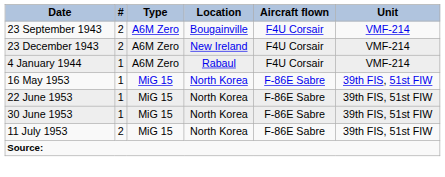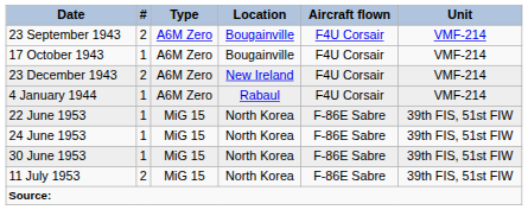 <table class="wikitable" style="margin:1em auto; width:650px;">
 <tr style="color:black;">
 <th style="background: #b0c4de;">Date</th>
 <th style="background: #b0c4de;">#</th>
 <th style="background: #b0c4de;">Type</th>
 <th style="background: #b0c4de;">Location</th>
 <th style="background: #b0c4de;">Aircraft flown</th>
 <th style="background: #b0c4de;">Unit</th>
 </tr>
 <tr>
 <td>23 September 1943</td>
 <td align=center>2</td>
 <td align=center><a href='#'>A6M Zero</a></td>
 <td align=center><a href='#'>Bougainville</a></td>
 <td align=center><a href='#'>F4U Corsair</a></td>
 <td align=center><a href='#'>VMF-214</a></td>
 </tr>
+<tr>
+<td>17 October 1943</td>
+<td align=center>1</td>
+<td align=center>A6M Zero</td>
+<td align=center>Bougainville</td>
+<td align=center>F4U Corsair</td>
+<td align=center>VMF-214</td>
+</tr>
 <tr style="background:#eee;">
 <td>23 December 1943</td>
 <td align=center>2</td>
 <td align=center>A6M Zero</td>
 <td align=center><a href='#'>New Ireland</a></td>
 <td align=center>F4U Corsair</td>
 <td align=center>VMF-214</td>
 </tr>
 <tr style="background:#eee;">
 <td>4 January 1944</td>
 <td align=center>1</td>
 <td align=center>A6M Zero</td>
 <td align=center><a href='#'>Rabaul</a></td>
 <td align=center>F4U Corsair</td>
 <td align=center>VMF-214</td>
 </tr>
-<tr>
-<td>16 May 1953</td>
-<td align=center>1</td>
-<td align=center><a href='#'>MiG 15</a></td>
-<td align=center><a href='#'>North Korea</a></td>
-<td align=center><a href='#'>F-86E Sabre</a></td>
-<td align=center><a href='#'>39th FIS</a>, <a href='#'>51st FIW</a></td>
-</tr>
 <tr style="background:#eee;">
 <td>22 June 1953</td>
+<td align=center>1</td>
+<td align=center>MiG 15</td>
+<td align=center>North Korea</td>
+<td align=center>F-86E Sabre</td>
+<td align=center>39th FIS, 51st FIW</td>
+</tr>
+<tr>
+<td>24 June 1953</td>
 <td align=center>1</td>
 <td align=center>MiG 15</td>
 <td align=center>North Korea</td>
 <td align=center>F-86E Sabre</td>
 <td align=center>39th FIS, 51st FIW</td>
 </tr>
 <tr style="background:#eee;">
 <td>30 June 1953</td>
 <td align=center>1</td>
 <td align=center>MiG 15</td>
 <td align=center>North Korea</td>
 <td align=center>F-86E Sabre</td>
 <td align=center>39th FIS, 51st FIW</td>
 </tr>
 <tr>
 <td>11 July 1953</td>
 <td align=center>2</td>
 <td align=center>MiG 15</td>
 <td align=center>North Korea</td>
 <td align=center>F-86E Sabre</td>
 <td align=center>39th FIS, 51st FIW</td>
 </tr>
 <tr>
 <td colspan="6" style="font-size:90%;"><strong>Source:</strong></td>
 </tr>
 </table>
